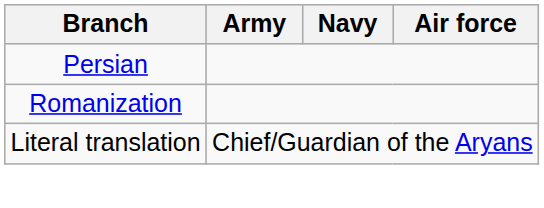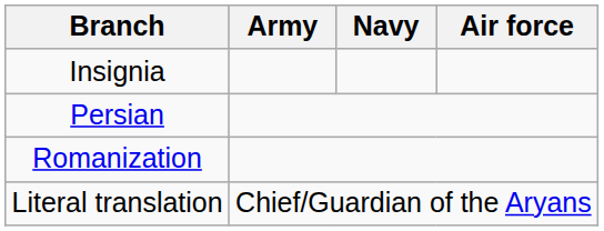 <table class="wikitable plainrowheaders" style="text-align:center;" border="1">
 <tr>
 <th>Branch</th>
 <th>Army</th>
 <th>Navy</th>
 <th>Air force</th>
+</tr>
+<tr>
+<td>Insignia</td>
+<td></td>
+<td></td>
+<td></td>
 </tr>
 <tr>
 <td><a href='#'>Persian</a></td>
 <td colspan=3></td>
 </tr>
 <tr>
 <td><a href='#'>Romanization</a></td>
 <td colspan=3></td>
 </tr>
 <tr>
 <td>Literal translation</td>
 <td colspan=3>Chief/Guardian of the <a href='#'>Aryans</a></td>
 </tr>
 </table>
